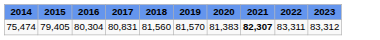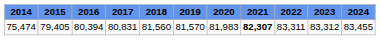 <table class="wikitable">
 <tr align="center" style="background:#6495ed;">
 <td><strong>2014</strong></td>
 <td><strong>2015</strong></td>
 <td><strong>2016</strong></td>
 <td><strong>2017</strong></td>
 <td><strong>2018</strong></td>
 <td><strong>2019</strong></td>
 <td><strong>2020</strong></td>
 <td><strong>2021</strong></td>
 <td><strong>2022</strong></td>
 <td><strong>2023</strong></td>
+<td><strong>2024</strong></td>
 </tr>
 <tr>
 <td>75,474</td>
 <td>79,405</td>
-<td>80,304</td>
+<td>80,394</td>
 <td>80,831</td>
 <td>81,560</td>
 <td>81,570</td>
-<td>81,383</td>
+<td>81,983</td>
 <td><strong>82,307</strong></td>
 <td>83,311</td>
 <td>83,312</td>
+<td>83,455</td>
 </tr>
 </table>
